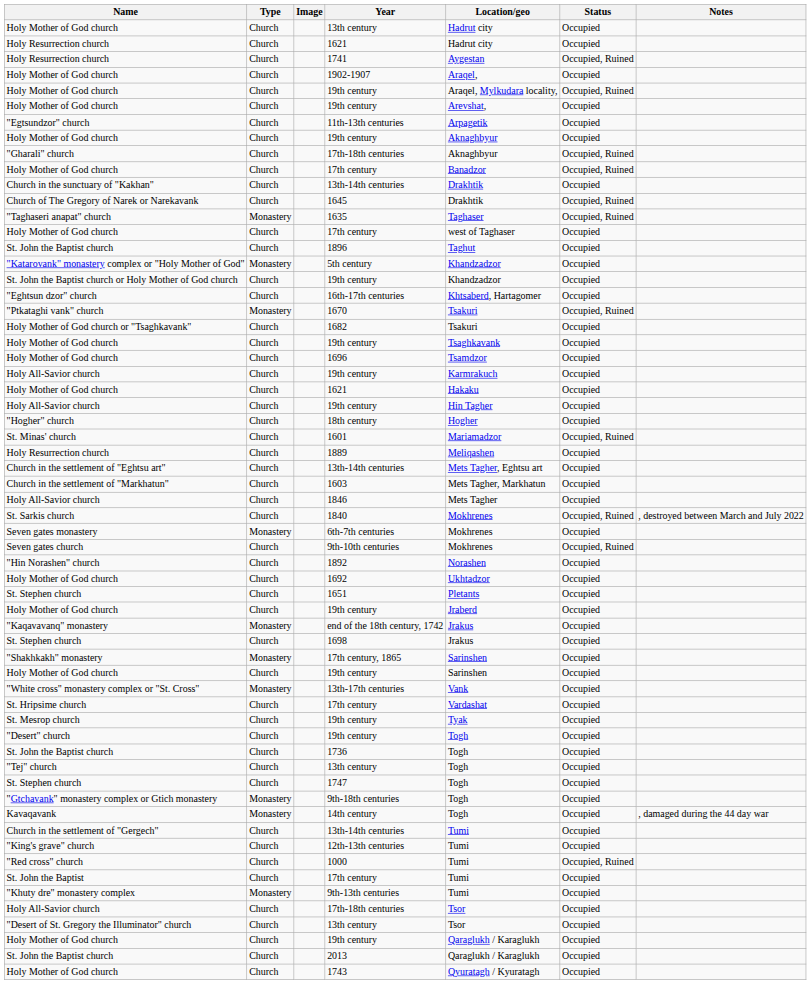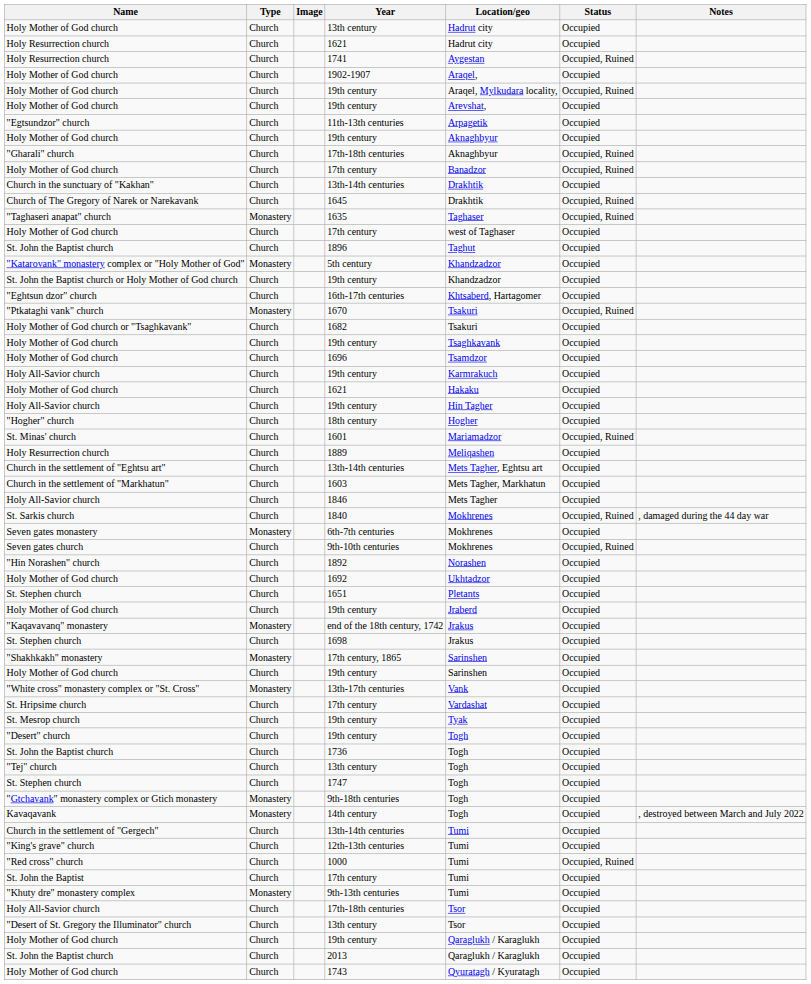 <table class="wikitable sortable">
 <tr>
 <th>Name</th>
 <th>Type</th>
 <th>Image</th>
 <th>Year</th>
 <th>Location/geo</th>
 <th>Status</th>
 <th>Notes</th>
 </tr>
 <tr>
 <td>Holy Mother of God church</td>
 <td>Church</td>
 <td></td>
 <td>13th century</td>
 <td><a href='#'>Hadrut</a> city</td>
 <td>Occupied</td>
 <td></td>
 </tr>
 <tr>
 <td>Holy Resurrection church</td>
 <td>Church</td>
 <td></td>
 <td>1621</td>
 <td>Hadrut city</td>
 <td>Occupied</td>
 <td></td>
 </tr>
 <tr>
 <td>Holy Resurrection church</td>
 <td>Church</td>
 <td></td>
 <td>1741</td>
 <td><a href='#'>Aygestan</a></td>
 <td>Occupied, Ruined</td>
 <td></td>
 </tr>
 <tr>
 <td>Holy Mother of God church</td>
 <td>Church</td>
 <td></td>
 <td>1902-1907</td>
 <td><a href='#'>Araqel</a>, </td>
 <td>Occupied</td>
 <td></td>
 </tr>
 <tr>
 <td>Holy Mother of God church</td>
 <td>Church</td>
 <td></td>
 <td>19th century</td>
 <td>Araqel, <a href='#'>Mylkudara</a> locality, </td>
 <td>Occupied, Ruined</td>
 <td></td>
 </tr>
 <tr>
 <td>Holy Mother of God church</td>
 <td>Church</td>
 <td></td>
 <td>19th century</td>
 <td><a href='#'>Arevshat</a>, </td>
 <td>Occupied</td>
 <td></td>
 </tr>
 <tr>
 <td>"Egtsundzor" church</td>
 <td>Church</td>
 <td></td>
 <td>11th-13th centuries</td>
 <td><a href='#'>Arpagetik</a></td>
 <td>Occupied</td>
 <td></td>
 </tr>
 <tr>
 <td>Holy Mother of God church</td>
 <td>Church</td>
 <td></td>
 <td>19th century</td>
 <td><a href='#'>Aknaghbyur</a></td>
 <td>Occupied</td>
 <td></td>
 </tr>
 <tr>
 <td>"Gharali" church</td>
 <td>Church</td>
 <td></td>
 <td>17th-18th centuries</td>
 <td>Aknaghbyur</td>
 <td>Occupied, Ruined</td>
 <td></td>
 </tr>
 <tr>
 <td>Holy Mother of God church</td>
 <td>Church</td>
 <td></td>
 <td>17th century</td>
 <td><a href='#'>Banadzor</a></td>
 <td>Occupied, Ruined</td>
 <td></td>
 </tr>
 <tr>
 <td>Church in the sunctuary of  "Kakhan"</td>
 <td>Church</td>
 <td></td>
 <td>13th-14th centuries</td>
 <td><a href='#'>Drakhtik</a></td>
 <td>Occupied</td>
 <td></td>
 </tr>
 <tr>
 <td>Church of The Gregory of Narek or Narekavank</td>
 <td>Church</td>
 <td></td>
 <td>1645</td>
 <td>Drakhtik</td>
 <td>Occupied, Ruined</td>
 <td></td>
 </tr>
 <tr>
 <td>"Taghaseri anapat" church</td>
 <td>Monastery</td>
 <td></td>
 <td>1635</td>
 <td><a href='#'>Taghaser</a></td>
 <td>Occupied, Ruined</td>
 <td></td>
 </tr>
 <tr>
 <td>Holy Mother of God church</td>
 <td>Church</td>
 <td></td>
 <td>17th century</td>
 <td>west of Taghaser</td>
 <td>Occupied</td>
 <td></td>
 </tr>
 <tr>
 <td>St. John the Baptist church</td>
 <td>Church</td>
 <td></td>
 <td>1896</td>
 <td><a href='#'>Taghut</a></td>
 <td>Occupied</td>
 <td></td>
 </tr>
 <tr>
 <td><a href='#'>"Katarovank" monastery</a> complex or "Holy Mother of God"</td>
 <td>Monastery</td>
 <td></td>
 <td>5th century</td>
 <td><a href='#'>Khandzadzor</a></td>
 <td>Occupied</td>
 <td></td>
 </tr>
 <tr>
 <td>St. John the Baptist church or Holy Mother of God church</td>
 <td>Church</td>
 <td></td>
 <td>19th century</td>
 <td>Khandzadzor</td>
 <td>Occupied</td>
 <td></td>
 </tr>
 <tr>
 <td>"Eghtsun dzor" church</td>
 <td>Church</td>
 <td></td>
 <td>16th-17th centuries</td>
 <td><a href='#'>Khtsaberd</a>, Hartagomer</td>
 <td>Occupied</td>
 <td></td>
 </tr>
 <tr>
 <td>"Ptkataghi vank" church</td>
 <td>Monastery</td>
 <td></td>
 <td>1670</td>
 <td><a href='#'>Tsakuri</a></td>
 <td>Occupied, Ruined</td>
 <td></td>
 </tr>
 <tr>
 <td>Holy Mother of God church or "Tsaghkavank"</td>
 <td>Church</td>
 <td></td>
 <td>1682</td>
 <td>Tsakuri</td>
 <td>Occupied</td>
 <td></td>
 </tr>
 <tr>
 <td>Holy Mother of God church</td>
 <td>Church</td>
 <td></td>
 <td>19th century</td>
 <td><a href='#'>Tsaghkavank</a></td>
 <td>Occupied</td>
 <td></td>
 </tr>
 <tr>
 <td>Holy Mother of God church</td>
 <td>Church</td>
 <td></td>
 <td>1696</td>
 <td><a href='#'>Tsamdzor</a></td>
 <td>Occupied</td>
 <td></td>
 </tr>
 <tr>
 <td>Holy All-Savior church</td>
 <td>Church</td>
 <td></td>
 <td>19th century</td>
 <td><a href='#'>Karmrakuch</a></td>
 <td>Occupied</td>
 <td></td>
 </tr>
 <tr>
 <td>Holy Mother of God church</td>
 <td>Church</td>
 <td></td>
 <td>1621</td>
 <td><a href='#'>Hakaku</a></td>
 <td>Occupied</td>
 <td></td>
 </tr>
 <tr>
 <td>Holy All-Savior church</td>
 <td>Church</td>
 <td></td>
 <td>19th century</td>
 <td><a href='#'>Hin Tagher</a></td>
 <td>Occupied</td>
 <td></td>
 </tr>
 <tr>
 <td>"Hogher" church</td>
 <td>Church</td>
 <td></td>
 <td>18th century</td>
 <td><a href='#'>Hogher</a></td>
 <td>Occupied</td>
 <td></td>
 </tr>
 <tr>
 <td>St. Minas' church</td>
 <td>Church</td>
 <td></td>
 <td>1601</td>
 <td><a href='#'>Mariamadzor</a></td>
 <td>Occupied, Ruined</td>
 <td></td>
 </tr>
 <tr>
 <td>Holy Resurrection church</td>
 <td>Church</td>
 <td></td>
 <td>1889</td>
 <td><a href='#'>Meliqashen</a></td>
 <td>Occupied</td>
 <td></td>
 </tr>
 <tr>
 <td>Church in the settlement of "Eghtsu art"</td>
 <td>Church</td>
 <td></td>
 <td>13th-14th centuries</td>
 <td><a href='#'>Mets Tagher</a>, Eghtsu art</td>
 <td>Occupied</td>
 <td></td>
 </tr>
 <tr>
 <td>Church in the settlement of "Markhatun"</td>
 <td>Church</td>
 <td></td>
 <td>1603</td>
 <td>Mets Tagher, Markhatun</td>
 <td>Occupied</td>
 <td></td>
 </tr>
 <tr>
 <td>Holy All-Savior church</td>
 <td>Church</td>
 <td></td>
 <td>1846</td>
 <td>Mets Tagher</td>
 <td>Occupied</td>
 <td></td>
 </tr>
 <tr>
 <td>St. Sarkis church</td>
 <td>Church</td>
 <td></td>
 <td>1840</td>
 <td><a href='#'>Mokhrenes</a></td>
 <td>Occupied, Ruined</td>
-<td>, destroyed between March and July 2022</td>
+<td>, damaged during the 44 day war</td>
 </tr>
 <tr>
 <td>Seven gates monastery</td>
 <td>Monastery</td>
 <td></td>
 <td>6th-7th centuries</td>
 <td>Mokhrenes</td>
 <td>Occupied</td>
 <td></td>
 </tr>
 <tr>
 <td>Seven gates church</td>
 <td>Church</td>
 <td></td>
 <td>9th-10th centuries</td>
 <td>Mokhrenes</td>
 <td>Occupied, Ruined</td>
 <td></td>
 </tr>
 <tr>
 <td>"Hin Norashen" church</td>
 <td>Church</td>
 <td></td>
 <td>1892</td>
 <td><a href='#'>Norashen</a></td>
 <td>Occupied</td>
 <td></td>
 </tr>
 <tr>
 <td>Holy Mother of God church</td>
 <td>Church</td>
 <td></td>
 <td>1692</td>
 <td><a href='#'>Ukhtadzor</a></td>
 <td>Occupied</td>
 <td></td>
 </tr>
 <tr>
 <td>St. Stephen church</td>
 <td>Church</td>
 <td></td>
 <td>1651</td>
 <td><a href='#'>Pletants</a></td>
 <td>Occupied</td>
 <td></td>
 </tr>
 <tr>
 <td>Holy Mother of God church</td>
 <td>Church</td>
 <td></td>
 <td>19th century</td>
 <td><a href='#'>Jraberd</a></td>
 <td>Occupied</td>
 <td></td>
 </tr>
 <tr>
 <td>"Kaqavavanq" monastery</td>
 <td>Monastery</td>
 <td></td>
 <td>end of the 18th century, 1742</td>
 <td><a href='#'>Jrakus</a></td>
 <td>Occupied</td>
 <td></td>
 </tr>
 <tr>
 <td>St. Stephen church</td>
 <td>Church</td>
 <td></td>
 <td>1698</td>
 <td>Jrakus</td>
 <td>Occupied</td>
 <td></td>
 </tr>
 <tr>
 <td>"Shakhkakh" monastery</td>
 <td>Monastery</td>
 <td></td>
 <td>17th century, 1865</td>
 <td><a href='#'>Sarinshen</a></td>
 <td>Occupied</td>
 <td></td>
 </tr>
 <tr>
 <td>Holy Mother of God church</td>
 <td>Church</td>
 <td></td>
 <td>19th century</td>
 <td>Sarinshen</td>
 <td>Occupied</td>
 <td></td>
 </tr>
 <tr>
 <td>"White cross" monastery complex or "St. Cross"</td>
 <td>Monastery</td>
 <td></td>
 <td>13th-17th centuries</td>
 <td><a href='#'>Vank</a></td>
 <td>Occupied</td>
 <td></td>
 </tr>
 <tr>
 <td>St. Hripsime church</td>
 <td>Church</td>
 <td></td>
 <td>17th century</td>
 <td><a href='#'>Vardashat</a></td>
 <td>Occupied</td>
 <td></td>
 </tr>
 <tr>
 <td>St. Mesrop church</td>
 <td>Church</td>
 <td></td>
 <td>19th century</td>
 <td><a href='#'>Tyak</a></td>
 <td>Occupied</td>
 <td></td>
 </tr>
 <tr>
 <td>"Desert" church</td>
 <td>Church</td>
 <td></td>
 <td>19th century</td>
 <td><a href='#'>Togh</a></td>
 <td>Occupied</td>
 <td></td>
 </tr>
 <tr>
 <td>St. John the Baptist church</td>
 <td>Church</td>
 <td></td>
 <td>1736</td>
 <td>Togh</td>
 <td>Occupied</td>
 <td></td>
 </tr>
 <tr>
 <td>"Tej" church</td>
 <td>Church</td>
 <td></td>
 <td>13th century</td>
 <td>Togh</td>
 <td>Occupied</td>
 <td></td>
 </tr>
 <tr>
 <td>St. Stephen church</td>
 <td>Church</td>
 <td></td>
 <td>1747</td>
 <td>Togh</td>
 <td>Occupied</td>
 <td></td>
 </tr>
 <tr>
 <td>"<a href='#'>Gtchavank</a>" monastery complex or Gtich monastery</td>
 <td>Monastery</td>
 <td></td>
 <td>9th-18th centuries</td>
 <td>Togh</td>
 <td>Occupied</td>
 <td></td>
 </tr>
 <tr>
 <td>Kavaqavank</td>
 <td>Monastery</td>
 <td></td>
 <td>14th century</td>
 <td>Togh</td>
 <td>Occupied</td>
-<td>, damaged during the 44 day war</td>
+<td>, destroyed between March and July 2022</td>
 </tr>
 <tr>
 <td>Church in the settlement of "Gergech"</td>
 <td>Church</td>
 <td></td>
 <td>13th-14th centuries</td>
 <td><a href='#'>Tumi</a></td>
 <td>Occupied</td>
 <td></td>
 </tr>
 <tr>
 <td>"King's grave" church</td>
 <td>Church</td>
 <td></td>
 <td>12th-13th centuries</td>
 <td>Tumi</td>
 <td>Occupied</td>
 <td></td>
 </tr>
 <tr>
 <td>"Red cross" church</td>
 <td>Church</td>
 <td></td>
 <td>1000</td>
 <td>Tumi</td>
 <td>Occupied, Ruined</td>
 <td></td>
 </tr>
 <tr>
 <td>St. John the Baptist</td>
 <td>Church</td>
 <td></td>
 <td>17th century</td>
 <td>Tumi</td>
 <td>Occupied</td>
 <td></td>
 </tr>
 <tr>
 <td>"Khuty dre" monastery complex</td>
 <td>Monastery</td>
 <td></td>
 <td>9th-13th centuries</td>
 <td>Tumi</td>
 <td>Occupied</td>
 <td></td>
 </tr>
 <tr>
 <td>Holy All-Savior church</td>
 <td>Church</td>
 <td></td>
 <td>17th-18th centuries</td>
 <td><a href='#'>Tsor</a></td>
 <td>Occupied</td>
 <td></td>
 </tr>
 <tr>
 <td>"Desert of St. Gregory the Illuminator" church</td>
 <td>Church</td>
 <td></td>
 <td>13th century</td>
 <td>Tsor</td>
 <td>Occupied</td>
 <td></td>
 </tr>
 <tr>
 <td>Holy Mother of God church</td>
 <td>Church</td>
 <td></td>
 <td>19th century</td>
 <td><a href='#'>Qaraglukh</a> / Karaglukh</td>
 <td>Occupied</td>
 <td></td>
 </tr>
 <tr>
 <td>St. John the Baptist church</td>
 <td>Church</td>
 <td></td>
 <td>2013</td>
 <td>Qaraglukh / Karaglukh</td>
 <td>Occupied</td>
 <td></td>
 </tr>
 <tr>
 <td>Holy Mother of God church</td>
 <td>Church</td>
 <td></td>
 <td>1743</td>
 <td><a href='#'>Qyuratagh</a> / Kyuratagh</td>
 <td>Occupied</td>
 <td></td>
 </tr>
 </table>
